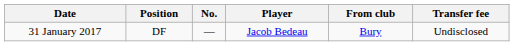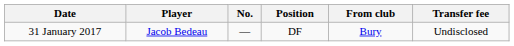 <table class="wikitable sortable" style="width:100%; text-align:center;  font-size:85%; text-align:centre;">
 <tr>
 <th><strong>Date</strong></th>
+<th><strong>Player</strong></th>
+<th><strong>No.</strong></th>
 <th><strong>Position</strong></th>
-<th><strong>No.</strong></th>
-<th><strong>Player</strong></th>
 <th><strong>From club</strong></th>
 <th><strong>Transfer fee</strong></th>
 </tr>
 <tr>
 <td>31 January 2017</td>
+<td> <a href='#'>Jacob Bedeau</a></td>
+<td>—</td>
 <td>DF</td>
-<td>—</td>
-<td> <a href='#'>Jacob Bedeau</a></td>
 <td> <a href='#'>Bury</a></td>
 <td>Undisclosed</td>
 </tr>
 </table>
